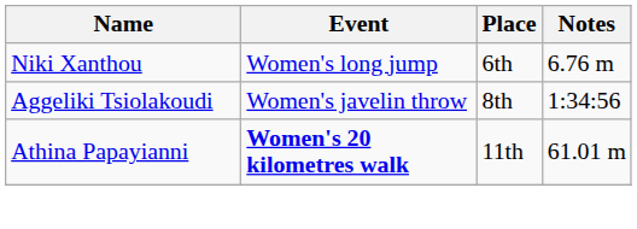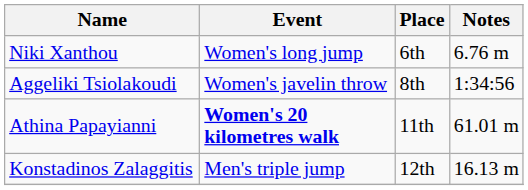 <table class="wikitable sortable">
 <tr>
 <th width=150>Name</th>
 <th width=150>Event</th>
 <th>Place</th>
 <th>Notes</th>
 </tr>
 <tr>
 <td><a href='#'>Niki Xanthou</a></td>
 <td><a href='#'>Women's long jump</a></td>
 <td>6th</td>
 <td>6.76 m</td>
 </tr>
 <tr>
 <td><a href='#'>Aggeliki Tsiolakoudi</a></td>
 <td><a href='#'>Women's javelin throw</a></td>
 <td>8th</td>
 <td>1:34:56</td>
 </tr>
 <tr>
 <td><a href='#'>Athina Papayianni</a></td>
 <td><strong><a href='#'>Women's 20 kilometres walk</a></strong></td>
 <td>11th</td>
 <td>61.01 m</td>
 </tr>
 <tr>
+<td><a href='#'>Konstadinos Zalaggitis</a></td>
+<td><a href='#'>Men's triple jump</a></td>
+<td>12th</td>
+<td>16.13 m</td>
+</tr>
+<tr>
 </tr>
 </table>
